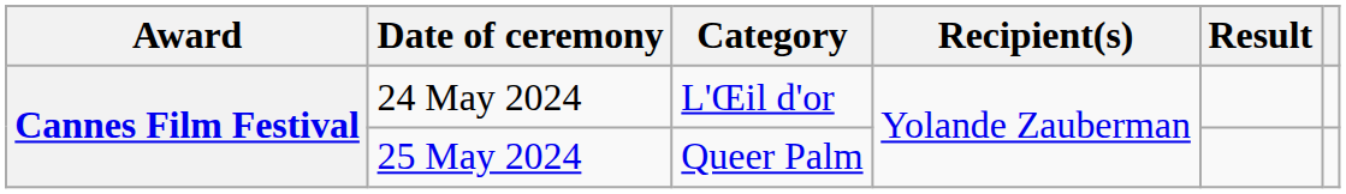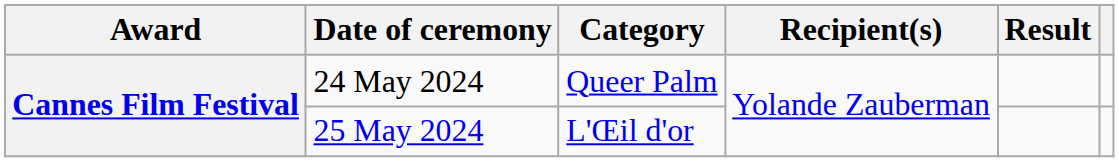 <table class="wikitable sortable plainrowheaders">
 <tr>
 <th scope="col">Award</th>
 <th scope="col">Date of ceremony</th>
 <th scope="col">Category</th>
 <th scope="col">Recipient(s)</th>
 <th scope="col">Result</th>
 <th scope="col" class="unsortable"></th>
 </tr>
 <tr>
 <th rowspan="2" scope="row"><a href='#'>Cannes Film Festival</a></th>
 <td>24 May 2024</td>
-<td><a href='#'>L'Œil d'or</a></td>
+<td><a href='#'>Queer Palm</a></td>
 <td rowspan="2"><a href='#'>Yolande Zauberman</a></td>
 <td></td>
 <td align="center"></td>
 </tr>
 <tr>
 <td><a href='#'>25 May 2024</a></td>
-<td><a href='#'>Queer Palm</a></td>
+<td><a href='#'>L'Œil d'or</a></td>
 <td></td>
 <td align="center"></td>
 </tr>
 </table>
